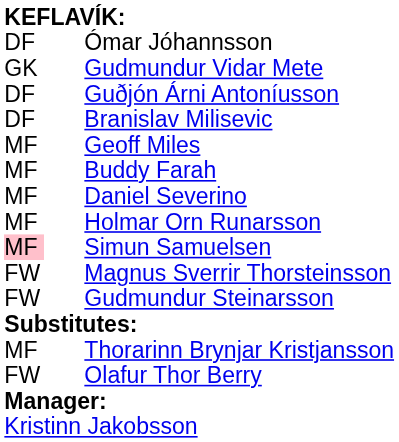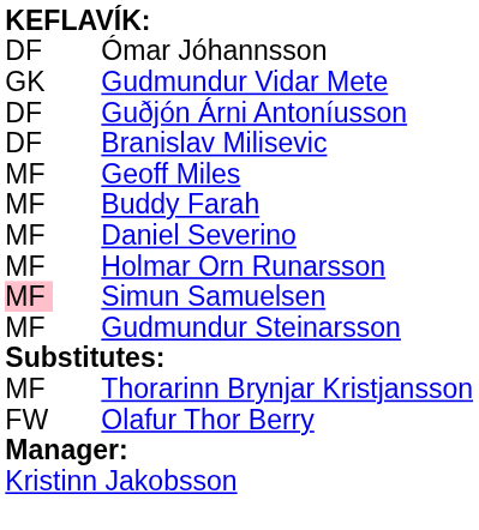 <table style="font-size: 90%" cellspacing="0" cellpadding="0" align="center">
 <tr>
 <td colspan="4"><strong>KEFLAVÍK:</strong></td>
 </tr>
 <tr>
 <th width="25"></th>
 <th width="25"></th>
 </tr>
 <tr>
 <td>DF</td>
 <td></td>
 <td> Ómar Jóhannsson</td>
 </tr>
 <tr>
 <td>GK</td>
 <td></td>
 <td> <a href='#'>Gudmundur Vidar Mete</a></td>
 </tr>
 <tr>
 <td>DF</td>
 <td></td>
 <td> <a href='#'>Guðjón Árni Antoníusson</a></td>
 </tr>
 <tr>
 <td>DF</td>
 <td></td>
 <td> <a href='#'>Branislav Milisevic</a></td>
 </tr>
 <tr>
 <td>MF</td>
 <td></td>
 <td> <a href='#'>Geoff Miles</a></td>
 <td></td>
 <td></td>
 </tr>
 <tr>
 <td>MF</td>
 <td></td>
 <td> <a href='#'>Buddy Farah</a></td>
 </tr>
 <tr>
 <td>MF</td>
 <td></td>
 <td> <a href='#'>Daniel Severino</a></td>
 </tr>
 <tr>
 <td>MF</td>
 <td></td>
 <td> <a href='#'>Holmar Orn Runarsson</a></td>
 </tr>
 <tr>
 <td style="background: pink;">MF</td>
 <td></td>
 <td> <a href='#'>Simun Samuelsen</a></td>
 </tr>
 <tr>
-<td>FW</td>
-<td></td>
-<td> <a href='#'>Magnus Sverrir Thorsteinsson</a></td>
-<td></td>
-<td></td>
-</tr>
-<tr>
-<td>FW</td>
+<td>MF</td>
 <td></td>
 <td> <a href='#'>Gudmundur Steinarsson</a></td>
 </tr>
 <tr>
 <td colspan=3><strong>Substitutes:</strong></td>
 </tr>
 <tr>
 <td>MF</td>
 <td></td>
 <td> <a href='#'>Thorarinn Brynjar Kristjansson</a></td>
 <td></td>
 <td></td>
 </tr>
 <tr>
 <td>FW</td>
 <td></td>
 <td><a href='#'>Olafur Thor Berry</a></td>
 <td></td>
 <td></td>
 </tr>
 <tr>
 <td colspan=3><strong>Manager:</strong></td>
 </tr>
 <tr>
 <td colspan="4"> <a href='#'>Kristinn Jakobsson</a></td>
 </tr>
 </table>
